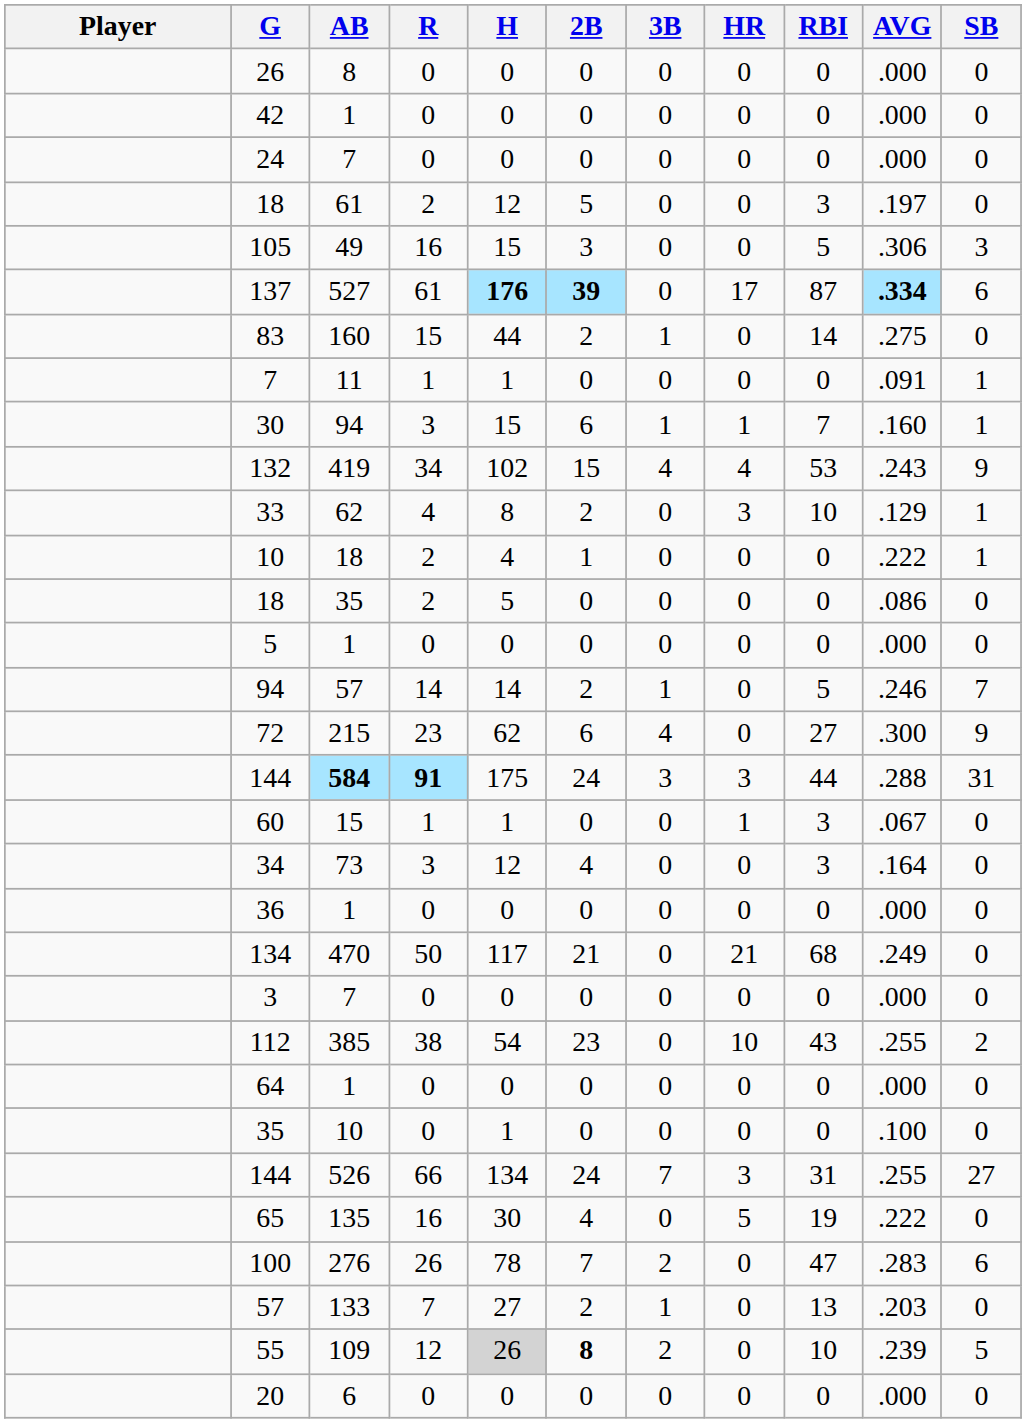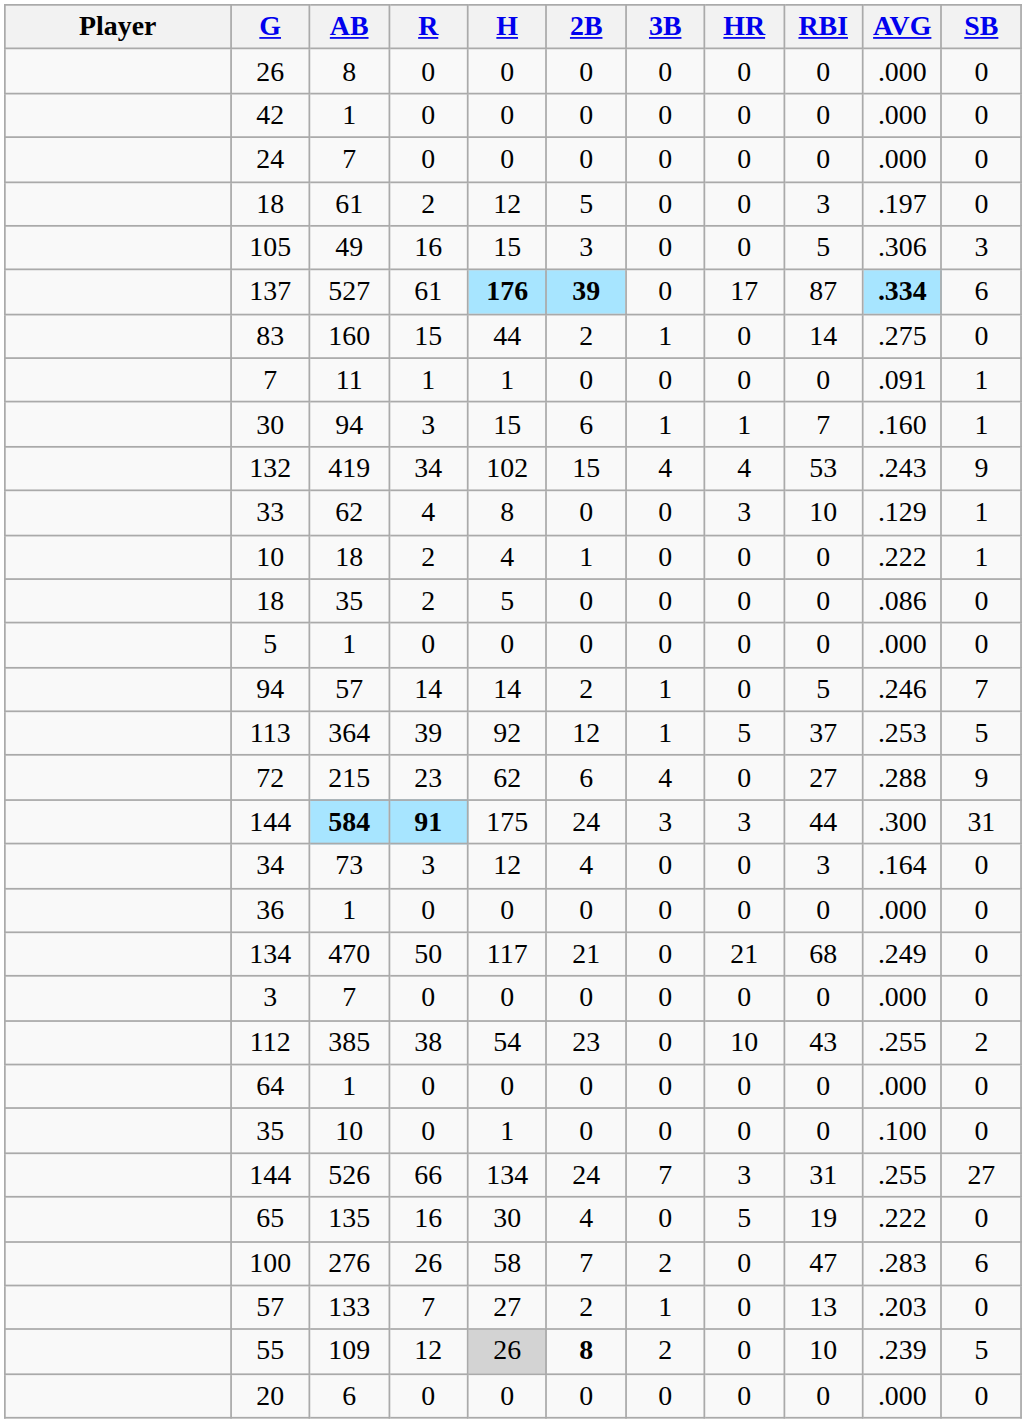 <table class="wikitable sortable" style="text-align:center;">
 <tr>
 <th bgcolor="#DDDDFF" width="20%">Player</th>
 <th bgcolor="#DDDDFF" width="7%"><a href='#'>G</a></th>
 <th bgcolor="#DDDDFF" width="7%"><a href='#'>AB</a></th>
 <th bgcolor="#DDDDFF" width="7%"><a href='#'>R</a></th>
 <th bgcolor="#DDDDFF" width="7%"><a href='#'>H</a></th>
 <th bgcolor="#DDDDFF" width="7%"><a href='#'>2B</a></th>
 <th bgcolor="#DDDDFF" width="7%"><a href='#'>3B</a></th>
 <th bgcolor="#DDDDFF" width="7%"><a href='#'>HR</a></th>
 <th bgcolor="#DDDDFF" width="7%"><a href='#'>RBI</a></th>
 <th bgcolor="#DDDDFF" width="7%"><a href='#'>AVG</a></th>
 <th bgcolor="#DDDDFF" width="7%"><a href='#'>SB</a></th>
 </tr>
 <tr>
 <td></td>
 <td>26</td>
 <td>8</td>
 <td>0</td>
 <td>0</td>
 <td>0</td>
 <td>0</td>
 <td>0</td>
 <td>0</td>
 <td>.000</td>
 <td>0</td>
 </tr>
 <tr>
 <td></td>
 <td>42</td>
 <td>1</td>
 <td>0</td>
 <td>0</td>
 <td>0</td>
 <td>0</td>
 <td>0</td>
 <td>0</td>
 <td>.000</td>
 <td>0</td>
 </tr>
 <tr>
 <td></td>
 <td>24</td>
 <td>7</td>
 <td>0</td>
 <td>0</td>
 <td>0</td>
 <td>0</td>
 <td>0</td>
 <td>0</td>
 <td>.000</td>
 <td>0</td>
 </tr>
 <tr>
 <td></td>
 <td>18</td>
 <td>61</td>
 <td>2</td>
 <td>12</td>
 <td>5</td>
 <td>0</td>
 <td>0</td>
 <td>3</td>
 <td>.197</td>
 <td>0</td>
 </tr>
 <tr>
 <td></td>
 <td>105</td>
 <td>49</td>
 <td>16</td>
 <td>15</td>
 <td>3</td>
 <td>0</td>
 <td>0</td>
 <td>5</td>
 <td>.306</td>
 <td>3</td>
 </tr>
 <tr>
 <td></td>
 <td>137</td>
 <td>527</td>
 <td>61</td>
 <td bgcolor="#a7e5ff"><strong>176</strong></td>
 <td bgcolor="#a7e5ff"><strong>39</strong></td>
 <td>0</td>
 <td>17</td>
 <td>87</td>
 <td bgcolor="#a7e5ff"><strong>.334</strong></td>
 <td>6</td>
 </tr>
 <tr>
 <td></td>
 <td>83</td>
 <td>160</td>
 <td>15</td>
 <td>44</td>
 <td>2</td>
 <td>1</td>
 <td>0</td>
 <td>14</td>
 <td>.275</td>
 <td>0</td>
 </tr>
 <tr>
 <td></td>
 <td>7</td>
 <td>11</td>
 <td>1</td>
 <td>1</td>
 <td>0</td>
 <td>0</td>
 <td>0</td>
 <td>0</td>
 <td>.091</td>
 <td>1</td>
 </tr>
 <tr>
 <td></td>
 <td>30</td>
 <td>94</td>
 <td>3</td>
 <td>15</td>
 <td>6</td>
 <td>1</td>
 <td>1</td>
 <td>7</td>
 <td>.160</td>
 <td>1</td>
 </tr>
 <tr>
 <td></td>
 <td>132</td>
 <td>419</td>
 <td>34</td>
 <td>102</td>
 <td>15</td>
 <td>4</td>
 <td>4</td>
 <td>53</td>
 <td>.243</td>
 <td>9</td>
 </tr>
 <tr>
 <td></td>
 <td>33</td>
 <td>62</td>
 <td>4</td>
 <td>8</td>
-<td>2</td>
+<td>0</td>
 <td>0</td>
 <td>3</td>
 <td>10</td>
 <td>.129</td>
 <td>1</td>
 </tr>
 <tr>
 <td></td>
 <td>10</td>
 <td>18</td>
 <td>2</td>
 <td>4</td>
 <td>1</td>
 <td>0</td>
 <td>0</td>
 <td>0</td>
 <td>.222</td>
 <td>1</td>
 </tr>
 <tr>
 <td></td>
 <td>18</td>
 <td>35</td>
 <td>2</td>
 <td>5</td>
 <td>0</td>
 <td>0</td>
 <td>0</td>
 <td>0</td>
 <td>.086</td>
 <td>0</td>
 </tr>
 <tr>
 <td></td>
 <td>5</td>
 <td>1</td>
 <td>0</td>
 <td>0</td>
 <td>0</td>
 <td>0</td>
 <td>0</td>
 <td>0</td>
 <td>.000</td>
 <td>0</td>
 </tr>
 <tr>
 <td></td>
 <td>94</td>
 <td>57</td>
 <td>14</td>
 <td>14</td>
 <td>2</td>
 <td>1</td>
 <td>0</td>
 <td>5</td>
 <td>.246</td>
 <td>7</td>
 </tr>
 <tr>
 <td></td>
+<td>113</td>
+<td>364</td>
+<td>39</td>
+<td>92</td>
+<td>12</td>
+<td>1</td>
+<td>5</td>
+<td>37</td>
+<td>.253</td>
+<td>5</td>
+</tr>
+<tr>
+<td></td>
 <td>72</td>
 <td>215</td>
 <td>23</td>
 <td>62</td>
 <td>6</td>
 <td>4</td>
 <td>0</td>
 <td>27</td>
-<td>.300</td>
+<td>.288</td>
 <td>9</td>
 </tr>
 <tr>
 <td></td>
 <td>144</td>
 <td bgcolor="#a7e5ff"><strong>584</strong></td>
 <td bgcolor="#a7e5ff"><strong>91</strong></td>
 <td>175</td>
 <td>24</td>
 <td>3</td>
 <td>3</td>
 <td>44</td>
-<td>.288</td>
+<td>.300</td>
 <td>31</td>
-</tr>
-<tr>
-<td></td>
-<td>60</td>
-<td>15</td>
-<td>1</td>
-<td>1</td>
-<td>0</td>
-<td>0</td>
-<td>1</td>
-<td>3</td>
-<td>.067</td>
-<td>0</td>
 </tr>
 <tr>
 <td></td>
 <td>34</td>
 <td>73</td>
 <td>3</td>
 <td>12</td>
 <td>4</td>
 <td>0</td>
 <td>0</td>
 <td>3</td>
 <td>.164</td>
 <td>0</td>
 </tr>
 <tr>
 <td></td>
 <td>36</td>
 <td>1</td>
 <td>0</td>
 <td>0</td>
 <td>0</td>
 <td>0</td>
 <td>0</td>
 <td>0</td>
 <td>.000</td>
 <td>0</td>
 </tr>
 <tr>
 <td></td>
 <td>134</td>
 <td>470</td>
 <td>50</td>
 <td>117</td>
 <td>21</td>
 <td>0</td>
 <td>21</td>
 <td>68</td>
 <td>.249</td>
 <td>0</td>
 </tr>
 <tr>
 <td></td>
 <td>3</td>
 <td>7</td>
 <td>0</td>
 <td>0</td>
 <td>0</td>
 <td>0</td>
 <td>0</td>
 <td>0</td>
 <td>.000</td>
 <td>0</td>
 </tr>
 <tr>
 <td></td>
 <td>112</td>
 <td>385</td>
 <td>38</td>
 <td>54</td>
 <td>23</td>
 <td>0</td>
 <td>10</td>
 <td>43</td>
 <td>.255</td>
 <td>2</td>
 </tr>
 <tr>
 <td></td>
 <td>64</td>
 <td>1</td>
 <td>0</td>
 <td>0</td>
 <td>0</td>
 <td>0</td>
 <td>0</td>
 <td>0</td>
 <td>.000</td>
 <td>0</td>
 </tr>
 <tr>
 <td></td>
 <td>35</td>
 <td>10</td>
 <td>0</td>
 <td>1</td>
 <td>0</td>
 <td>0</td>
 <td>0</td>
 <td>0</td>
 <td>.100</td>
 <td>0</td>
 </tr>
 <tr>
 <td></td>
 <td>144</td>
 <td>526</td>
 <td>66</td>
 <td>134</td>
 <td>24</td>
 <td>7</td>
 <td>3</td>
 <td>31</td>
 <td>.255</td>
 <td>27</td>
 </tr>
 <tr>
 <td></td>
 <td>65</td>
 <td>135</td>
 <td>16</td>
 <td>30</td>
 <td>4</td>
 <td>0</td>
 <td>5</td>
 <td>19</td>
 <td>.222</td>
 <td>0</td>
 </tr>
 <tr>
 <td></td>
 <td>100</td>
 <td>276</td>
 <td>26</td>
-<td>78</td>
+<td>58</td>
 <td>7</td>
 <td>2</td>
 <td>0</td>
 <td>47</td>
 <td>.283</td>
 <td>6</td>
 </tr>
 <tr>
 <td></td>
 <td>57</td>
 <td>133</td>
 <td>7</td>
 <td>27</td>
 <td>2</td>
 <td>1</td>
 <td>0</td>
 <td>13</td>
 <td>.203</td>
 <td>0</td>
 </tr>
 <tr>
 <td></td>
 <td>55</td>
 <td>109</td>
 <td>12</td>
 <td style="background: lightgrey;">26</td>
 <td><strong>8</strong></td>
 <td>2</td>
 <td>0</td>
 <td>10</td>
 <td>.239</td>
 <td>5</td>
 </tr>
 <tr>
 <td></td>
 <td>20</td>
 <td>6</td>
 <td>0</td>
 <td>0</td>
 <td>0</td>
 <td>0</td>
 <td>0</td>
 <td>0</td>
 <td>.000</td>
 <td>0</td>
 </tr>
 </table>
